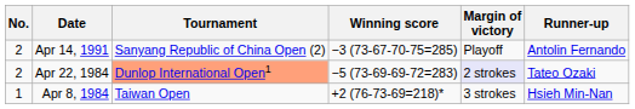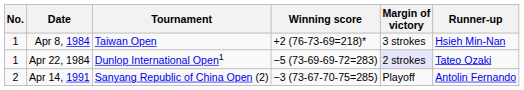 <table class="wikitable" style="font-size:95%;">
 <tr>
 <th>No.</th>
 <th>Date</th>
 <th>Tournament</th>
 <th>Winning score</th>
 <th>Margin of<br>victory</th>
 <th>Runner-up</th>
 </tr>
 <tr>
+<td align=center>1</td>
+<td align=right>Apr 8, <a href='#'>1984</a></td>
+<td><a href='#'>Taiwan Open</a></td>
+<td>+2 (76-73-69=218)*</td>
+<td>3 strokes</td>
+<td> <a href='#'>Hsieh Min-Nan</a></td>
+</tr>
+<tr>
+<td align=center>1</td>
+<td align=right>Apr 22, 1984</td>
+<td><a href='#'>Dunlop International Open</a><sup>1</sup></td>
+<td>−5 (73-69-69-72=283)</td>
+<td style="background: lavender;">2 strokes</td>
+<td> <a href='#'>Tateo Ozaki</a></td>
+</tr>
+<tr>
 <td align=center>2</td>
 <td align=right>Apr 14, <a href='#'>1991</a></td>
 <td><a href='#'>Sanyang Republic of China Open</a> (2)</td>
 <td>−3 (73-67-70-75=285)</td>
 <td>Playoff</td>
 <td> <a href='#'>Antolin Fernando</a></td>
 </tr>
-<tr>
-<td align=center>2</td>
-<td align=right>Apr 22, 1984</td>
-<td style="background: lightsalmon;"><a href='#'>Dunlop International Open</a><sup>1</sup></td>
-<td>−5 (73-69-69-72=283)</td>
-<td style="background: lavender;">2 strokes</td>
-<td> <a href='#'>Tateo Ozaki</a></td>
-</tr>
-<tr>
-<td align=center>1</td>
-<td align=right>Apr 8, <a href='#'>1984</a></td>
-<td><a href='#'>Taiwan Open</a></td>
-<td>+2 (76-73-69=218)*</td>
-<td>3 strokes</td>
-<td> <a href='#'>Hsieh Min-Nan</a></td>
-</tr>
 </table>
